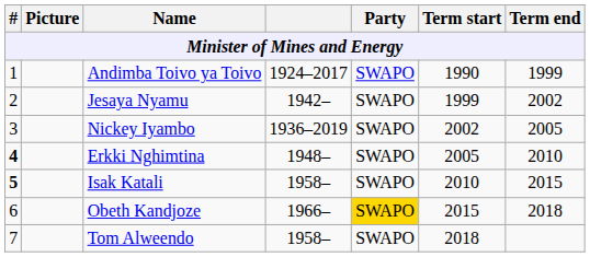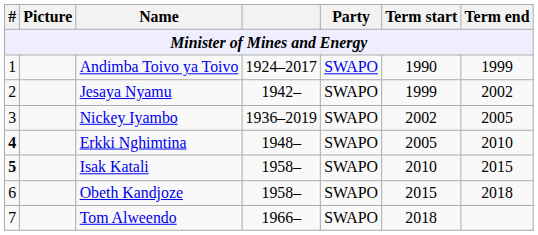 <table class="wikitable" style="text-align:center;">
 <tr>
 <th>#</th>
 <th>Picture</th>
 <th>Name</th>
 <th></th>
 <th>Party</th>
 <th>Term start</th>
 <th>Term end</th>
 </tr>
 <tr>
 <th style="background:#EEEEFF" align="center" colspan="7"><em>Minister of Mines and Energy</em></th>
 </tr>
 <tr>
 <td>1</td>
 <td></td>
 <td style="text-align:left;"><a href='#'>Andimba Toivo ya Toivo</a></td>
 <td>1924–2017</td>
 <td><a href='#'>SWAPO</a></td>
 <td>1990</td>
 <td>1999</td>
 </tr>
 <tr>
 <td>2</td>
 <td></td>
 <td style="text-align:left;"><a href='#'>Jesaya Nyamu</a></td>
 <td>1942–</td>
 <td>SWAPO</td>
 <td>1999</td>
 <td>2002</td>
 </tr>
 <tr>
 <td>3</td>
 <td></td>
 <td style="text-align:left;"><a href='#'>Nickey Iyambo</a></td>
 <td>1936–2019</td>
 <td>SWAPO</td>
 <td>2002</td>
 <td>2005</td>
 </tr>
 <tr>
 <td><strong>4</strong></td>
 <td></td>
 <td style="text-align:left;"><a href='#'>Erkki Nghimtina</a></td>
 <td>1948–</td>
 <td>SWAPO</td>
 <td>2005</td>
 <td>2010</td>
 </tr>
 <tr>
 <td><strong>5</strong></td>
 <td></td>
 <td style="text-align:left;"><a href='#'>Isak Katali</a></td>
 <td>1958–</td>
 <td>SWAPO</td>
 <td>2010</td>
 <td>2015</td>
 </tr>
 <tr>
 <td>6</td>
 <td></td>
 <td style="text-align:left;"><a href='#'>Obeth Kandjoze</a></td>
-<td>1966–</td>
-<td style="background: gold;">SWAPO</td>
+<td>1958–</td>
+<td>SWAPO</td>
 <td>2015</td>
 <td>2018</td>
 </tr>
 <tr>
 <td>7</td>
 <td></td>
 <td style="text-align:left;"><a href='#'>Tom Alweendo</a></td>
-<td>1958–</td>
+<td>1966–</td>
 <td>SWAPO</td>
 <td>2018</td>
 <td></td>
 </tr>
 </table>
